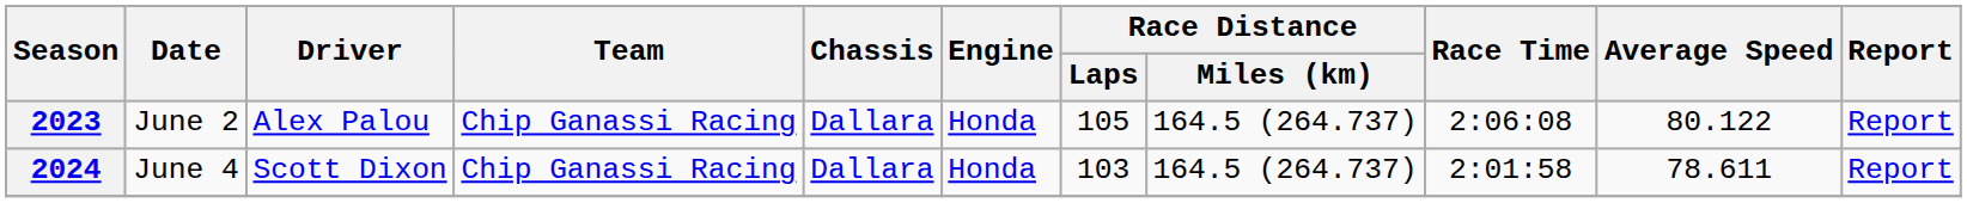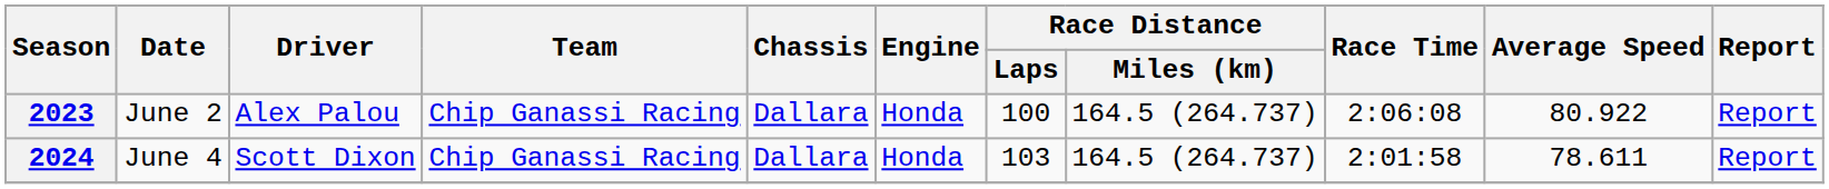 <table class="wikitable" style="font-size: 95%;">
 <tr>
 <th rowspan="2">Season</th>
 <th rowspan="2">Date</th>
 <th rowspan="2">Driver</th>
 <th rowspan="2">Team</th>
 <th rowspan="2">Chassis</th>
 <th rowspan="2">Engine</th>
 <th colspan="2">Race Distance</th>
 <th rowspan="2">Race Time</th>
 <th rowspan="2">Average Speed</th>
 <th rowspan="2">Report</th>
 </tr>
 <tr>
 <th>Laps</th>
 <th>Miles (km)</th>
 </tr>
 <tr>
 <th><a href='#'>2023</a></th>
 <td>June 2</td>
 <td> <a href='#'>Alex Palou</a></td>
 <td><a href='#'>Chip Ganassi Racing</a></td>
 <td><a href='#'>Dallara</a></td>
 <td><a href='#'>Honda</a></td>
-<td style="text-align:center;">105</td>
+<td style="text-align:center;">100</td>
 <td style="text-align:center;">164.5 (264.737)</td>
 <td style="text-align:center;">2:06:08</td>
-<td style="text-align:center;">80.122</td>
+<td style="text-align:center;">80.922</td>
 <td><a href='#'>Report</a></td>
 </tr>
 <tr>
 <th><a href='#'>2024</a></th>
 <td>June 4</td>
 <td> <a href='#'>Scott Dixon</a></td>
 <td><a href='#'>Chip Ganassi Racing</a></td>
 <td><a href='#'>Dallara</a></td>
 <td><a href='#'>Honda</a></td>
 <td style="text-align:center;">103</td>
 <td style="text-align:center;">164.5 (264.737)</td>
 <td style="text-align:center;">2:01:58</td>
 <td style="text-align:center;">78.611</td>
 <td><a href='#'>Report</a></td>
 </tr>
 <tr>
 </tr>
 </table>
